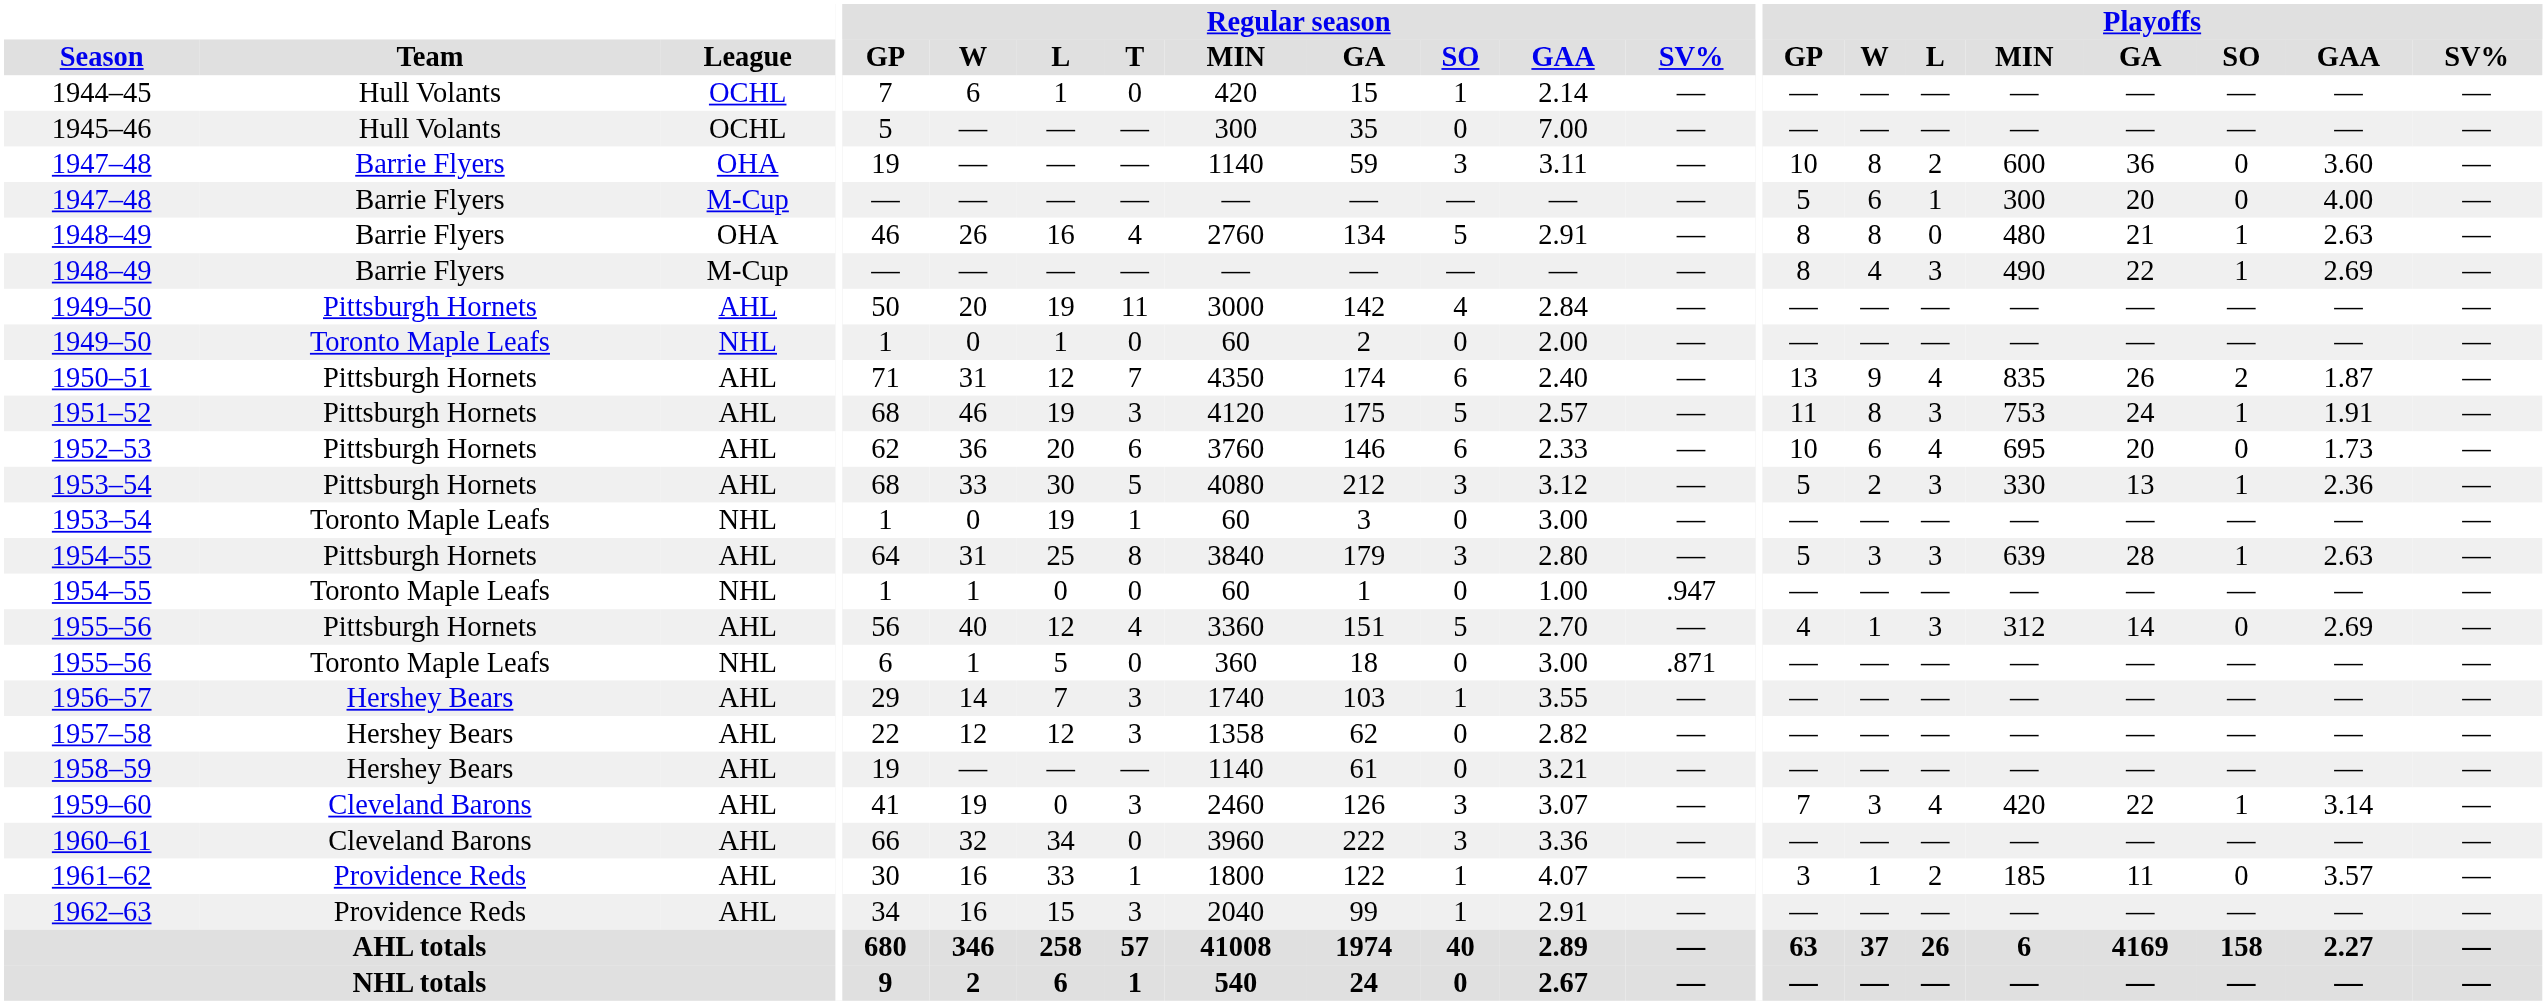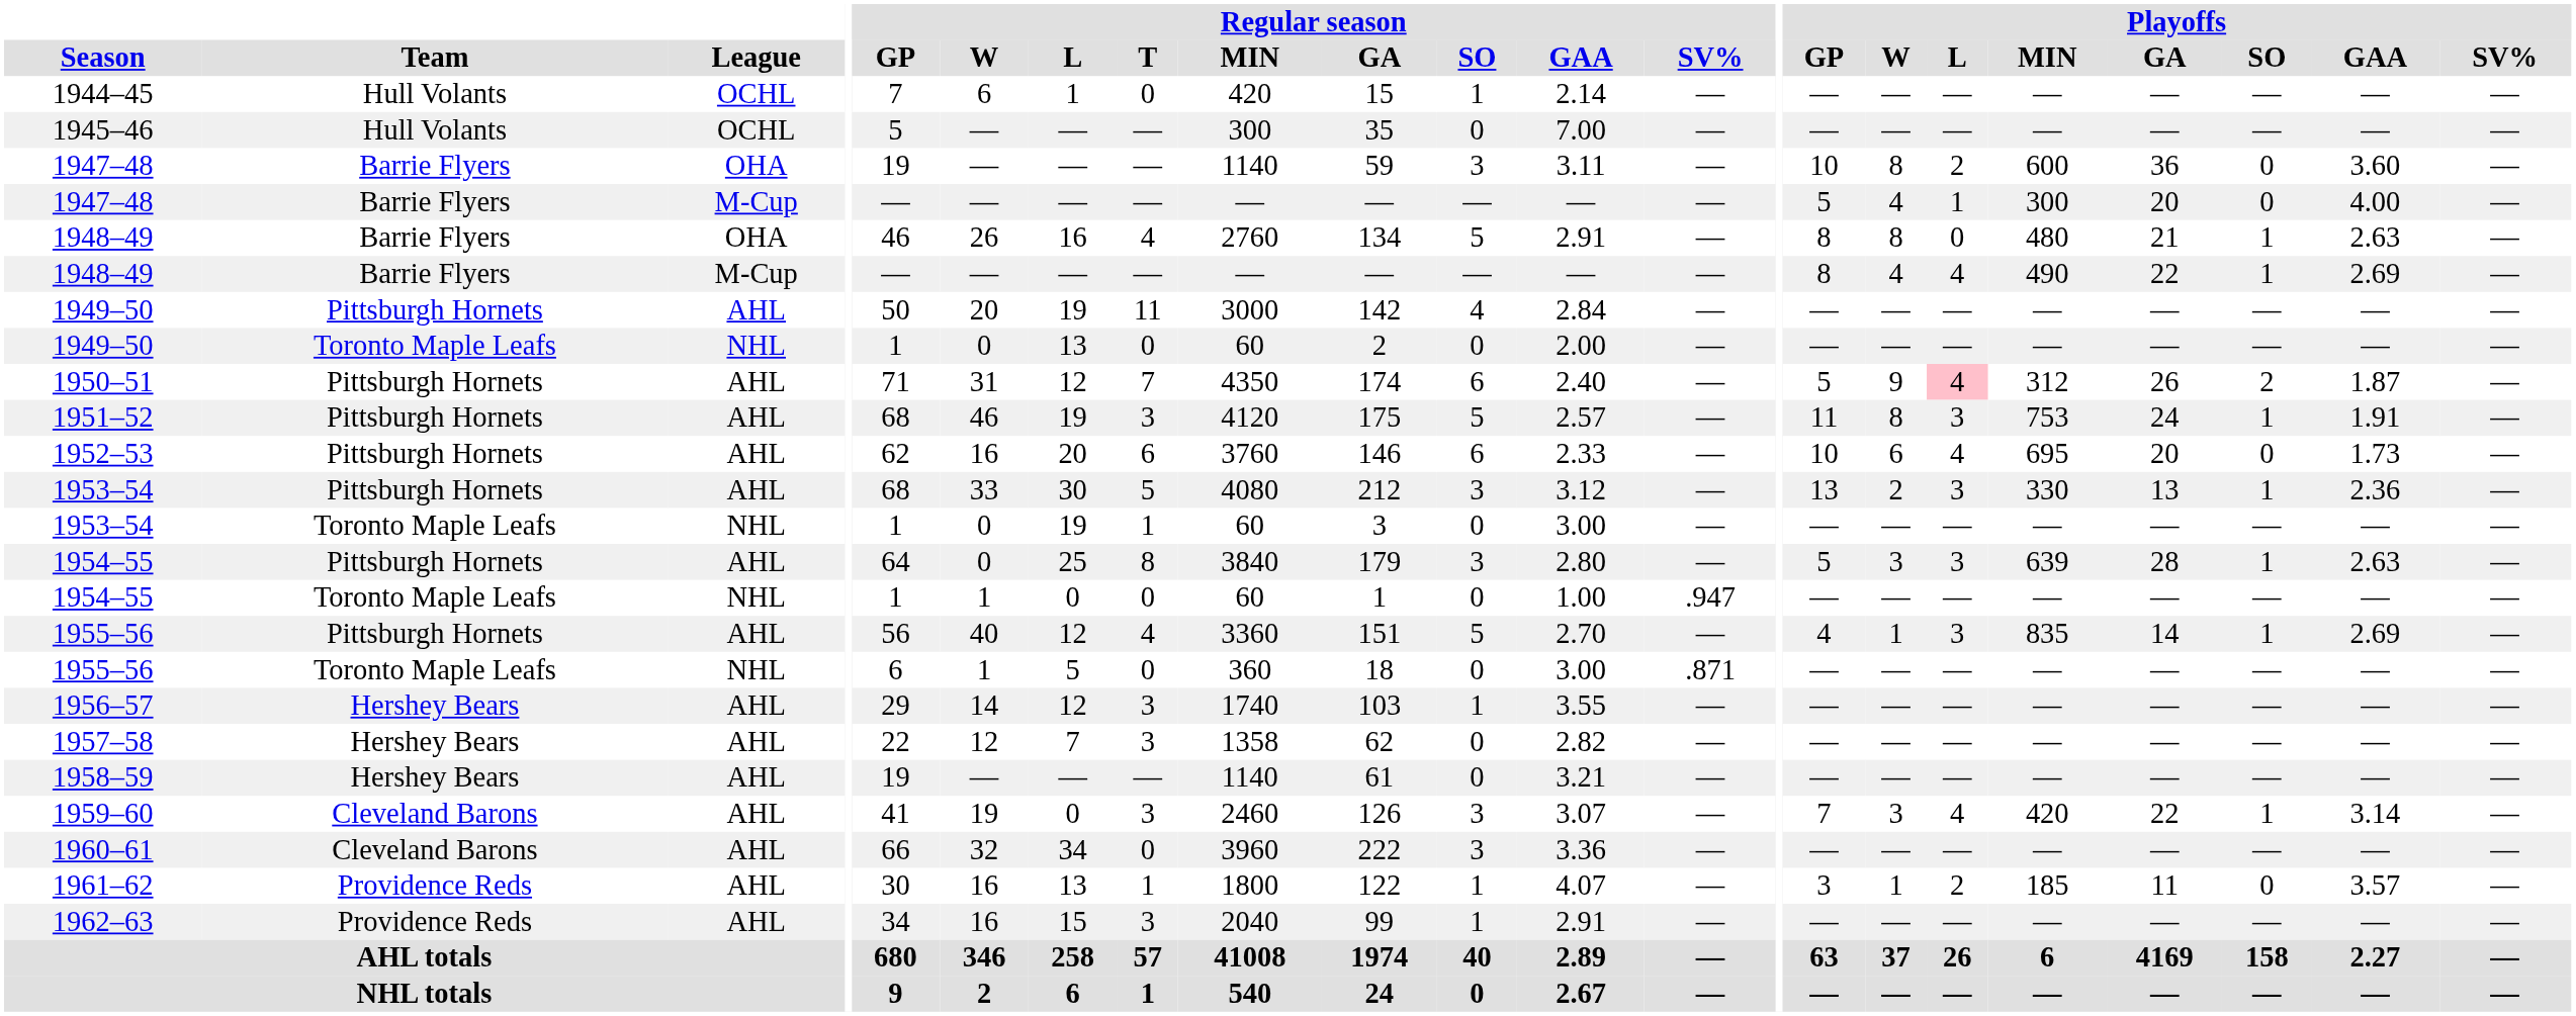 <table border="0" cellpadding="1" cellspacing="0" style="width:90%; text-align:center;">
 <tr bgcolor="#e0e0e0">
 <th colspan="3" bgcolor="#ffffff"></th>
 <th rowspan="99" bgcolor="#ffffff"></th>
 <th colspan="9" bgcolor="#e0e0e0"><a href='#'>Regular season</a></th>
 <th rowspan="99" bgcolor="#ffffff"></th>
 <th colspan="8" bgcolor="#e0e0e0"><a href='#'>Playoffs</a></th>
 </tr>
 <tr bgcolor="#e0e0e0">
 <th><a href='#'>Season</a></th>
 <th>Team</th>
 <th>League</th>
 <th>GP</th>
 <th>W</th>
 <th>L</th>
 <th>T</th>
 <th>MIN</th>
 <th>GA</th>
 <th><a href='#'>SO</a></th>
 <th><a href='#'>GAA</a></th>
 <th><a href='#'>SV%</a></th>
 <th>GP</th>
 <th>W</th>
 <th>L</th>
 <th>MIN</th>
 <th>GA</th>
 <th>SO</th>
 <th>GAA</th>
 <th>SV%</th>
 </tr>
 <tr>
 <td>1944–45</td>
 <td>Hull Volants</td>
 <td><a href='#'>OCHL</a></td>
 <td>7</td>
 <td>6</td>
 <td>1</td>
 <td>0</td>
 <td>420</td>
 <td>15</td>
 <td>1</td>
 <td>2.14</td>
 <td>—</td>
 <td>—</td>
 <td>—</td>
 <td>—</td>
 <td>—</td>
 <td>—</td>
 <td>—</td>
 <td>—</td>
 <td>—</td>
 </tr>
 <tr bgcolor="#f0f0f0">
 <td>1945–46</td>
 <td>Hull Volants</td>
 <td>OCHL</td>
 <td>5</td>
 <td>—</td>
 <td>—</td>
 <td>—</td>
 <td>300</td>
 <td>35</td>
 <td>0</td>
 <td>7.00</td>
 <td>—</td>
 <td>—</td>
 <td>—</td>
 <td>—</td>
 <td>—</td>
 <td>—</td>
 <td>—</td>
 <td>—</td>
 <td>—</td>
 </tr>
 <tr>
 <td><a href='#'>1947–48</a></td>
 <td><a href='#'>Barrie Flyers</a></td>
 <td><a href='#'>OHA</a></td>
 <td>19</td>
 <td>—</td>
 <td>—</td>
 <td>—</td>
 <td>1140</td>
 <td>59</td>
 <td>3</td>
 <td>3.11</td>
 <td>—</td>
 <td>10</td>
 <td>8</td>
 <td>2</td>
 <td>600</td>
 <td>36</td>
 <td>0</td>
 <td>3.60</td>
 <td>—</td>
 </tr>
 <tr bgcolor="#f0f0f0">
 <td><a href='#'>1947–48</a></td>
 <td>Barrie Flyers</td>
 <td><a href='#'>M-Cup</a></td>
 <td>—</td>
 <td>—</td>
 <td>—</td>
 <td>—</td>
 <td>—</td>
 <td>—</td>
 <td>—</td>
 <td>—</td>
 <td>—</td>
 <td>5</td>
-<td>6</td>
+<td>4</td>
 <td>1</td>
 <td>300</td>
 <td>20</td>
 <td>0</td>
 <td>4.00</td>
 <td>—</td>
 </tr>
 <tr>
 <td><a href='#'>1948–49</a></td>
 <td>Barrie Flyers</td>
 <td>OHA</td>
 <td>46</td>
 <td>26</td>
 <td>16</td>
 <td>4</td>
 <td>2760</td>
 <td>134</td>
 <td>5</td>
 <td>2.91</td>
 <td>—</td>
 <td>8</td>
 <td>8</td>
 <td>0</td>
 <td>480</td>
 <td>21</td>
 <td>1</td>
 <td>2.63</td>
 <td>—</td>
 </tr>
 <tr bgcolor="#f0f0f0">
 <td><a href='#'>1948–49</a></td>
 <td>Barrie Flyers</td>
 <td>M-Cup</td>
 <td>—</td>
 <td>—</td>
 <td>—</td>
 <td>—</td>
 <td>—</td>
 <td>—</td>
 <td>—</td>
 <td>—</td>
 <td>—</td>
 <td>8</td>
 <td>4</td>
-<td>3</td>
+<td>4</td>
 <td>490</td>
 <td>22</td>
 <td>1</td>
 <td>2.69</td>
 <td>—</td>
 </tr>
 <tr>
 <td><a href='#'>1949–50</a></td>
 <td><a href='#'>Pittsburgh Hornets</a></td>
 <td><a href='#'>AHL</a></td>
 <td>50</td>
 <td>20</td>
 <td>19</td>
 <td>11</td>
 <td>3000</td>
 <td>142</td>
 <td>4</td>
 <td>2.84</td>
 <td>—</td>
 <td>—</td>
 <td>—</td>
 <td>—</td>
 <td>—</td>
 <td>—</td>
 <td>—</td>
 <td>—</td>
 <td>—</td>
 </tr>
 <tr bgcolor="#f0f0f0">
 <td><a href='#'>1949–50</a></td>
 <td><a href='#'>Toronto Maple Leafs</a></td>
 <td><a href='#'>NHL</a></td>
 <td>1</td>
 <td>0</td>
-<td>1</td>
+<td>13</td>
 <td>0</td>
 <td>60</td>
 <td>2</td>
 <td>0</td>
 <td>2.00</td>
 <td>—</td>
 <td>—</td>
 <td>—</td>
 <td>—</td>
 <td>—</td>
 <td>—</td>
 <td>—</td>
 <td>—</td>
 <td>—</td>
 </tr>
 <tr>
 <td><a href='#'>1950–51</a></td>
 <td>Pittsburgh Hornets</td>
 <td>AHL</td>
 <td>71</td>
 <td>31</td>
 <td>12</td>
 <td>7</td>
 <td>4350</td>
 <td>174</td>
 <td>6</td>
 <td>2.40</td>
 <td>—</td>
-<td>13</td>
+<td>5</td>
 <td>9</td>
-<td>4</td>
-<td>835</td>
+<td style="background: pink;">4</td>
+<td>312</td>
 <td>26</td>
 <td>2</td>
 <td>1.87</td>
 <td>—</td>
 </tr>
 <tr bgcolor="#f0f0f0">
 <td><a href='#'>1951–52</a></td>
 <td>Pittsburgh Hornets</td>
 <td>AHL</td>
 <td>68</td>
 <td>46</td>
 <td>19</td>
 <td>3</td>
 <td>4120</td>
 <td>175</td>
 <td>5</td>
 <td>2.57</td>
 <td>—</td>
 <td>11</td>
 <td>8</td>
 <td>3</td>
 <td>753</td>
 <td>24</td>
 <td>1</td>
 <td>1.91</td>
 <td>—</td>
 </tr>
 <tr>
 <td><a href='#'>1952–53</a></td>
 <td>Pittsburgh Hornets</td>
 <td>AHL</td>
 <td>62</td>
-<td>36</td>
+<td>16</td>
 <td>20</td>
 <td>6</td>
 <td>3760</td>
 <td>146</td>
 <td>6</td>
 <td>2.33</td>
 <td>—</td>
 <td>10</td>
 <td>6</td>
 <td>4</td>
 <td>695</td>
 <td>20</td>
 <td>0</td>
 <td>1.73</td>
 <td>—</td>
 </tr>
 <tr bgcolor="#f0f0f0">
 <td><a href='#'>1953–54</a></td>
 <td>Pittsburgh Hornets</td>
 <td>AHL</td>
 <td>68</td>
 <td>33</td>
 <td>30</td>
 <td>5</td>
 <td>4080</td>
 <td>212</td>
 <td>3</td>
 <td>3.12</td>
 <td>—</td>
-<td>5</td>
+<td>13</td>
 <td>2</td>
 <td>3</td>
 <td>330</td>
 <td>13</td>
 <td>1</td>
 <td>2.36</td>
 <td>—</td>
 </tr>
 <tr>
 <td><a href='#'>1953–54</a></td>
 <td>Toronto Maple Leafs</td>
 <td>NHL</td>
 <td>1</td>
 <td>0</td>
 <td>19</td>
 <td>1</td>
 <td>60</td>
 <td>3</td>
 <td>0</td>
 <td>3.00</td>
 <td>—</td>
 <td>—</td>
 <td>—</td>
 <td>—</td>
 <td>—</td>
 <td>—</td>
 <td>—</td>
 <td>—</td>
 <td>—</td>
 </tr>
 <tr bgcolor="#f0f0f0">
 <td><a href='#'>1954–55</a></td>
 <td>Pittsburgh Hornets</td>
 <td>AHL</td>
 <td>64</td>
-<td>31</td>
+<td>0</td>
 <td>25</td>
 <td>8</td>
 <td>3840</td>
 <td>179</td>
 <td>3</td>
 <td>2.80</td>
 <td>—</td>
 <td>5</td>
 <td>3</td>
 <td>3</td>
 <td>639</td>
 <td>28</td>
 <td>1</td>
 <td>2.63</td>
 <td>—</td>
 </tr>
 <tr>
 <td><a href='#'>1954–55</a></td>
 <td>Toronto Maple Leafs</td>
 <td>NHL</td>
 <td>1</td>
 <td>1</td>
 <td>0</td>
 <td>0</td>
 <td>60</td>
 <td>1</td>
 <td>0</td>
 <td>1.00</td>
 <td>.947</td>
 <td>—</td>
 <td>—</td>
 <td>—</td>
 <td>—</td>
 <td>—</td>
 <td>—</td>
 <td>—</td>
 <td>—</td>
 </tr>
 <tr bgcolor="#f0f0f0">
 <td><a href='#'>1955–56</a></td>
 <td>Pittsburgh Hornets</td>
 <td>AHL</td>
 <td>56</td>
 <td>40</td>
 <td>12</td>
 <td>4</td>
 <td>3360</td>
 <td>151</td>
 <td>5</td>
 <td>2.70</td>
 <td>—</td>
 <td>4</td>
 <td>1</td>
 <td>3</td>
-<td>312</td>
+<td>835</td>
 <td>14</td>
-<td>0</td>
+<td>1</td>
 <td>2.69</td>
 <td>—</td>
 </tr>
 <tr>
 <td><a href='#'>1955–56</a></td>
 <td>Toronto Maple Leafs</td>
 <td>NHL</td>
 <td>6</td>
 <td>1</td>
 <td>5</td>
 <td>0</td>
 <td>360</td>
 <td>18</td>
 <td>0</td>
 <td>3.00</td>
 <td>.871</td>
 <td>—</td>
 <td>—</td>
 <td>—</td>
 <td>—</td>
 <td>—</td>
 <td>—</td>
 <td>—</td>
 <td>—</td>
 </tr>
 <tr bgcolor="#f0f0f0">
 <td><a href='#'>1956–57</a></td>
 <td><a href='#'>Hershey Bears</a></td>
 <td>AHL</td>
 <td>29</td>
 <td>14</td>
-<td>7</td>
+<td>12</td>
 <td>3</td>
 <td>1740</td>
 <td>103</td>
 <td>1</td>
 <td>3.55</td>
 <td>—</td>
 <td>—</td>
 <td>—</td>
 <td>—</td>
 <td>—</td>
 <td>—</td>
 <td>—</td>
 <td>—</td>
 <td>—</td>
 </tr>
 <tr>
 <td><a href='#'>1957–58</a></td>
 <td>Hershey Bears</td>
 <td>AHL</td>
 <td>22</td>
 <td>12</td>
-<td>12</td>
+<td>7</td>
 <td>3</td>
 <td>1358</td>
 <td>62</td>
 <td>0</td>
 <td>2.82</td>
 <td>—</td>
 <td>—</td>
 <td>—</td>
 <td>—</td>
 <td>—</td>
 <td>—</td>
 <td>—</td>
 <td>—</td>
 <td>—</td>
 </tr>
 <tr bgcolor="#f0f0f0">
 <td><a href='#'>1958–59</a></td>
 <td>Hershey Bears</td>
 <td>AHL</td>
 <td>19</td>
 <td>—</td>
 <td>—</td>
 <td>—</td>
 <td>1140</td>
 <td>61</td>
 <td>0</td>
 <td>3.21</td>
 <td>—</td>
 <td>—</td>
 <td>—</td>
 <td>—</td>
 <td>—</td>
 <td>—</td>
 <td>—</td>
 <td>—</td>
 <td>—</td>
 </tr>
 <tr>
 <td><a href='#'>1959–60</a></td>
 <td><a href='#'>Cleveland Barons</a></td>
 <td>AHL</td>
 <td>41</td>
 <td>19</td>
 <td>0</td>
 <td>3</td>
 <td>2460</td>
 <td>126</td>
 <td>3</td>
 <td>3.07</td>
 <td>—</td>
 <td>7</td>
 <td>3</td>
 <td>4</td>
 <td>420</td>
 <td>22</td>
 <td>1</td>
 <td>3.14</td>
 <td>—</td>
 </tr>
 <tr bgcolor="#f0f0f0">
 <td><a href='#'>1960–61</a></td>
 <td>Cleveland Barons</td>
 <td>AHL</td>
 <td>66</td>
 <td>32</td>
 <td>34</td>
 <td>0</td>
 <td>3960</td>
 <td>222</td>
 <td>3</td>
 <td>3.36</td>
 <td>—</td>
 <td>—</td>
 <td>—</td>
 <td>—</td>
 <td>—</td>
 <td>—</td>
 <td>—</td>
 <td>—</td>
 <td>—</td>
 </tr>
 <tr>
 <td><a href='#'>1961–62</a></td>
 <td><a href='#'>Providence Reds</a></td>
 <td>AHL</td>
 <td>30</td>
 <td>16</td>
-<td>33</td>
+<td>13</td>
 <td>1</td>
 <td>1800</td>
 <td>122</td>
 <td>1</td>
 <td>4.07</td>
 <td>—</td>
 <td>3</td>
 <td>1</td>
 <td>2</td>
 <td>185</td>
 <td>11</td>
 <td>0</td>
 <td>3.57</td>
 <td>—</td>
 </tr>
 <tr bgcolor="#f0f0f0">
 <td><a href='#'>1962–63</a></td>
 <td>Providence Reds</td>
 <td>AHL</td>
 <td>34</td>
 <td>16</td>
 <td>15</td>
 <td>3</td>
 <td>2040</td>
 <td>99</td>
 <td>1</td>
 <td>2.91</td>
 <td>—</td>
 <td>—</td>
 <td>—</td>
 <td>—</td>
 <td>—</td>
 <td>—</td>
 <td>—</td>
 <td>—</td>
 <td>—</td>
 </tr>
 <tr bgcolor="#e0e0e0">
 <th colspan=3>AHL totals</th>
 <th>680</th>
 <th>346</th>
 <th>258</th>
 <th>57</th>
 <th>41008</th>
 <th>1974</th>
 <th>40</th>
 <th>2.89</th>
 <th>—</th>
 <th>63</th>
 <th>37</th>
 <th>26</th>
 <th>6</th>
 <th>4169</th>
 <th>158</th>
 <th>2.27</th>
 <th>—</th>
 </tr>
 <tr bgcolor="#e0e0e0">
 <th colspan=3>NHL totals</th>
 <th>9</th>
 <th>2</th>
 <th>6</th>
 <th>1</th>
 <th>540</th>
 <th>24</th>
 <th>0</th>
 <th>2.67</th>
 <th>—</th>
 <th>—</th>
 <th>—</th>
 <th>—</th>
 <th>—</th>
 <th>—</th>
 <th>—</th>
 <th>—</th>
 <th>—</th>
 </tr>
 </table>
